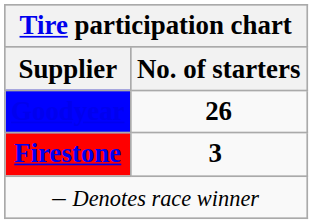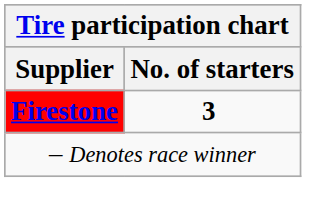 <table class="wikitable">
 <tr>
 <th colspan=2><a href='#'>Tire</a> participation chart</th>
 </tr>
 <tr>
 <th>Supplier</th>
 <th>No. of starters</th>
 </tr>
 <tr>
-<td align="center" style="background:blue;"><strong><a href='#'><span>Goodyear</span></a></strong></td>
-<td align="center"><strong>26</strong></td>
-</tr>
-<tr>
 <td align="center" style="background:red;"><strong><a href='#'><span>Firestone</span></a></strong></td>
 <td align="center"><strong>3</strong> </td>
 </tr>
 <tr>
 <td colspan=2 align=center> – <em><small>Denotes race winner</small></em></td>
 </tr>
 </table>
